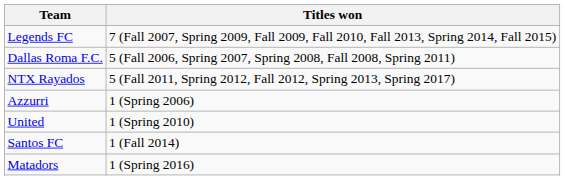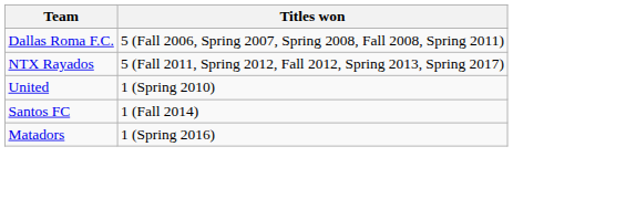 <table class="wikitable sortable">
 <tr>
 <th>Team</th>
 <th>Titles won</th>
-</tr>
-<tr>
-<td><a href='#'>Legends FC</a></td>
-<td>7 (Fall 2007, Spring 2009, Fall 2009, Fall 2010, Fall 2013, Spring 2014, Fall 2015)</td>
 </tr>
 <tr>
 <td><a href='#'>Dallas Roma F.C.</a></td>
 <td>5 (Fall 2006, Spring 2007, Spring 2008, Fall 2008, Spring 2011)</td>
 </tr>
 <tr>
 <td><a href='#'>NTX Rayados</a></td>
 <td>5 (Fall 2011, Spring 2012, Fall 2012, Spring 2013, Spring 2017)</td>
-</tr>
-<tr>
-<td><a href='#'>Azzurri</a></td>
-<td>1 (Spring 2006)</td>
 </tr>
 <tr>
 <td><a href='#'>United</a></td>
 <td>1 (Spring 2010)</td>
 </tr>
 <tr>
 <td><a href='#'>Santos FC</a></td>
 <td>1 (Fall 2014)</td>
 </tr>
 <tr>
 <td><a href='#'>Matadors</a></td>
 <td>1 (Spring 2016)</td>
 </tr>
 </table>
